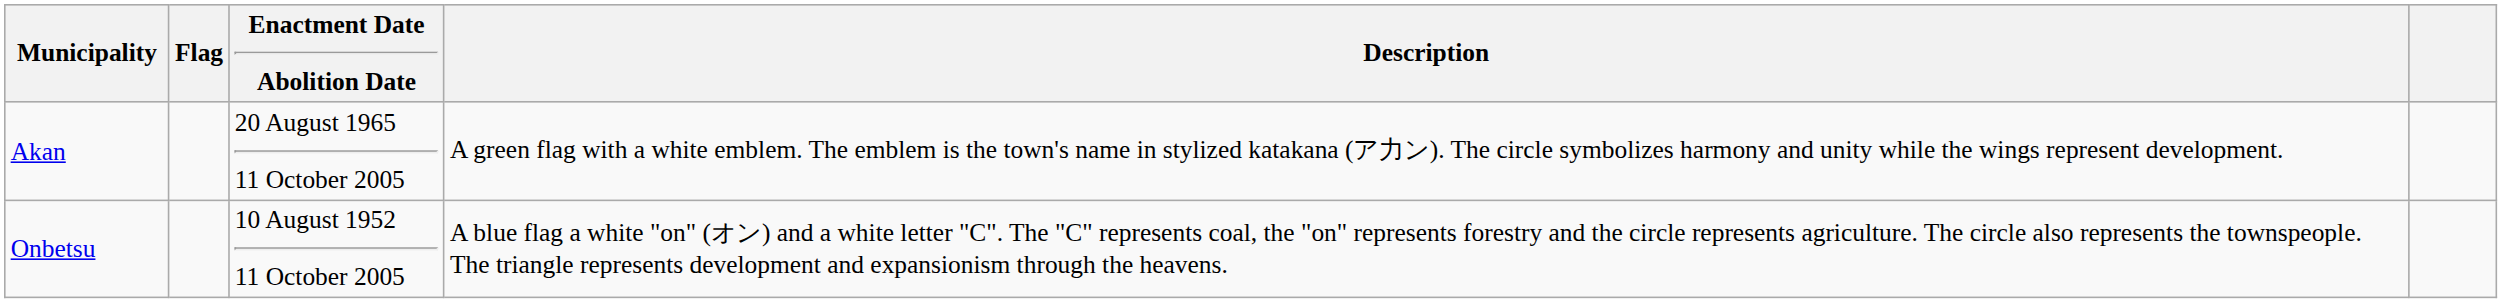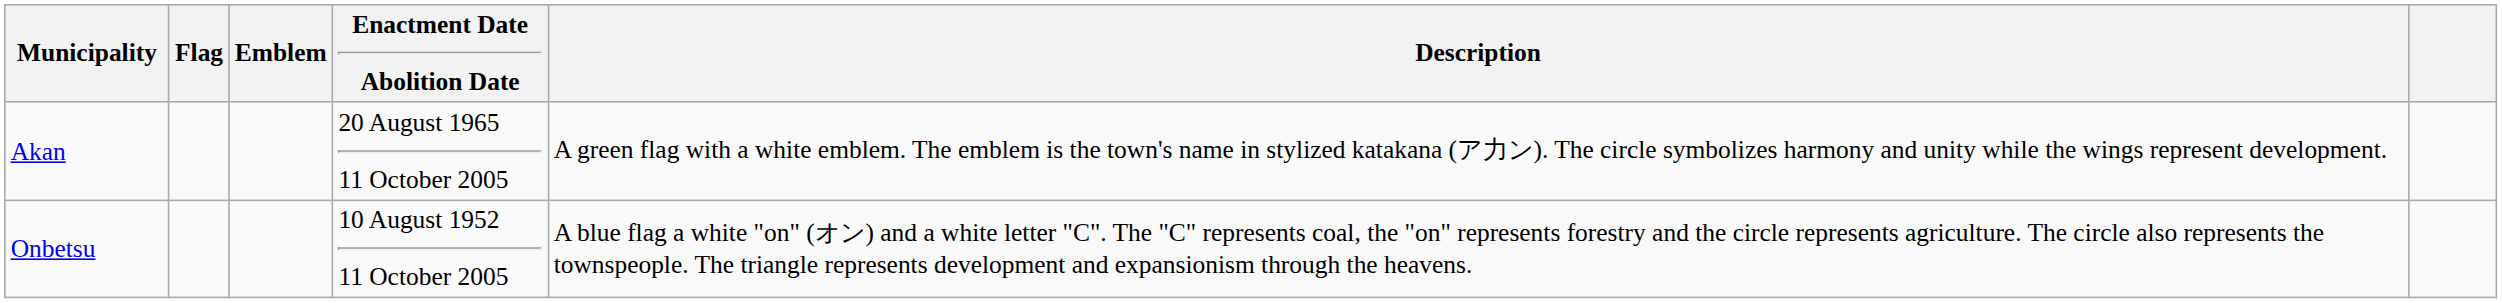 <table class="wikitable">
 <tr>
 <th style="width:12ch;">Municipality</th>
 <th>Flag</th>
+<th>Emblem</th>
 <th style="width:16ch;">Enactment Date<hr>Abolition Date</th>
 <th>Description</th>
 <th style="width:6ch;"></th>
 </tr>
 <tr>
 <td><a href='#'>Akan</a></td>
+<td></td>
 <td></td>
 <td>20 August 1965<hr>11 October 2005</td>
 <td>A green flag with a white emblem. The emblem is the town's name in stylized katakana (ア力ン). The circle symbolizes harmony and unity while the wings represent development.</td>
 <td></td>
 </tr>
 <tr>
 <td><a href='#'>Onbetsu</a></td>
 <td></td>
+<td></td>
 <td>10 August 1952<hr>11 October 2005</td>
 <td>A blue flag a white "on" (オン) and a white letter "C". The "C" represents coal, the "on" represents forestry and the circle represents agriculture. The circle also represents the townspeople. The triangle represents development and expansionism through the heavens.</td>
 <td></td>
 </tr>
 </table>
